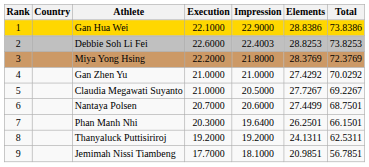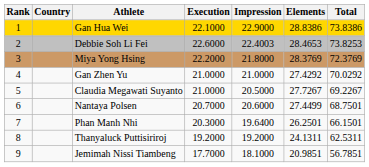 <table class="wikitable" style="text-align:center;">
 <tr>
 <th>Rank</th>
 <th>Country</th>
 <th>Athlete</th>
 <th>Execution</th>
 <th>Impression</th>
 <th>Elements</th>
 <th>Total</th>
 </tr>
 <tr bgcolor=gold>
 <td>1</td>
 <td align="left"></td>
 <td align="left">Gan Hua Wei</td>
 <td>22.1000</td>
 <td>22.9000</td>
 <td>28.8386</td>
 <td>73.8386</td>
 </tr>
 <tr bgcolor=silver>
 <td>2</td>
 <td align="left"></td>
 <td align="left">Debbie Soh Li Fei</td>
 <td>22.6000</td>
 <td>22.4003</td>
-<td>28.8253</td>
+<td>28.4653</td>
 <td>73.8253</td>
 </tr>
 <tr bgcolor=#cc9966>
 <td>3</td>
 <td align="left"></td>
 <td align="left">Miya Yong Hsing</td>
 <td>22.2000</td>
 <td>21.8000</td>
 <td>28.3769</td>
 <td>72.3769</td>
 </tr>
 <tr>
 <td>4</td>
 <td align="left"></td>
 <td align="left">Gan Zhen Yu</td>
 <td>21.0000</td>
 <td>21.0000</td>
 <td>27.4292</td>
 <td>70.0292</td>
 </tr>
 <tr>
 <td>5</td>
 <td align="left"></td>
 <td align="left">Claudia Megawati Suyanto</td>
 <td>21.0000</td>
 <td>20.5000</td>
 <td>27.7267</td>
 <td>69.2267</td>
 </tr>
 <tr>
 <td>6</td>
 <td align="left"></td>
 <td align="left">Nantaya Polsen</td>
 <td>20.7000</td>
 <td>20.6000</td>
 <td>27.4499</td>
 <td>68.7501</td>
 </tr>
 <tr>
 <td>7</td>
 <td align="left"></td>
 <td align="left">Phan Manh Nhi</td>
 <td>20.3000</td>
 <td>19.6400</td>
 <td>26.2501</td>
 <td>66.1501</td>
 </tr>
 <tr>
 <td>8</td>
 <td align="left"></td>
 <td align="left">Thanyaluck Puttisiriroj</td>
 <td>19.2000</td>
 <td>19.2000</td>
 <td>24.1311</td>
 <td>62.5311</td>
 </tr>
 <tr>
 <td>9</td>
 <td align="left"></td>
 <td align="left">Jemimah Nissi Tiambeng</td>
 <td>17.7000</td>
 <td>18.1000</td>
 <td>20.9851</td>
 <td>56.7851</td>
 </tr>
 </table>
